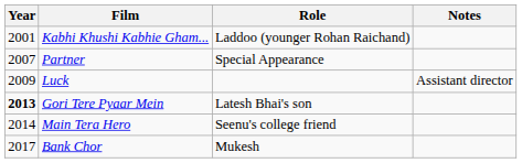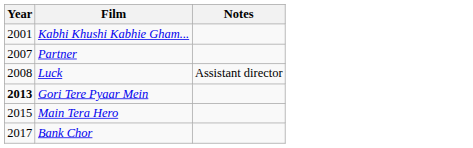 <table class="wikitable sortable">
 <tr>
 <th>Year</th>
 <th>Film</th>
-<th>Role</th>
 <th>Notes</th>
 </tr>
 <tr>
 <td>2001</td>
 <td><em><a href='#'>Kabhi Khushi Kabhie Gham...</a></em></td>
-<td>Laddoo (younger Rohan Raichand)</td>
 <td></td>
 </tr>
 <tr>
 <td>2007</td>
 <td><em> <a href='#'>Partner</a> </em></td>
-<td>Special Appearance</td>
 <td></td>
 </tr>
 <tr>
-<td>2009</td>
+<td>2008</td>
 <td><em><a href='#'>Luck</a></em></td>
-<td></td>
 <td>Assistant director</td>
 </tr>
 <tr>
 <td><strong>2013</strong></td>
 <td><em><a href='#'>Gori Tere Pyaar Mein</a></em></td>
-<td>Latesh Bhai's son</td>
 <td></td>
 </tr>
 <tr>
-<td>2014</td>
+<td>2015</td>
 <td><em><a href='#'>Main Tera Hero</a></em></td>
-<td>Seenu's college friend</td>
 <td></td>
 </tr>
 <tr>
 <td>2017</td>
 <td><em><a href='#'>Bank Chor</a></em></td>
-<td>Mukesh</td>
 <td></td>
 </tr>
 </table>
